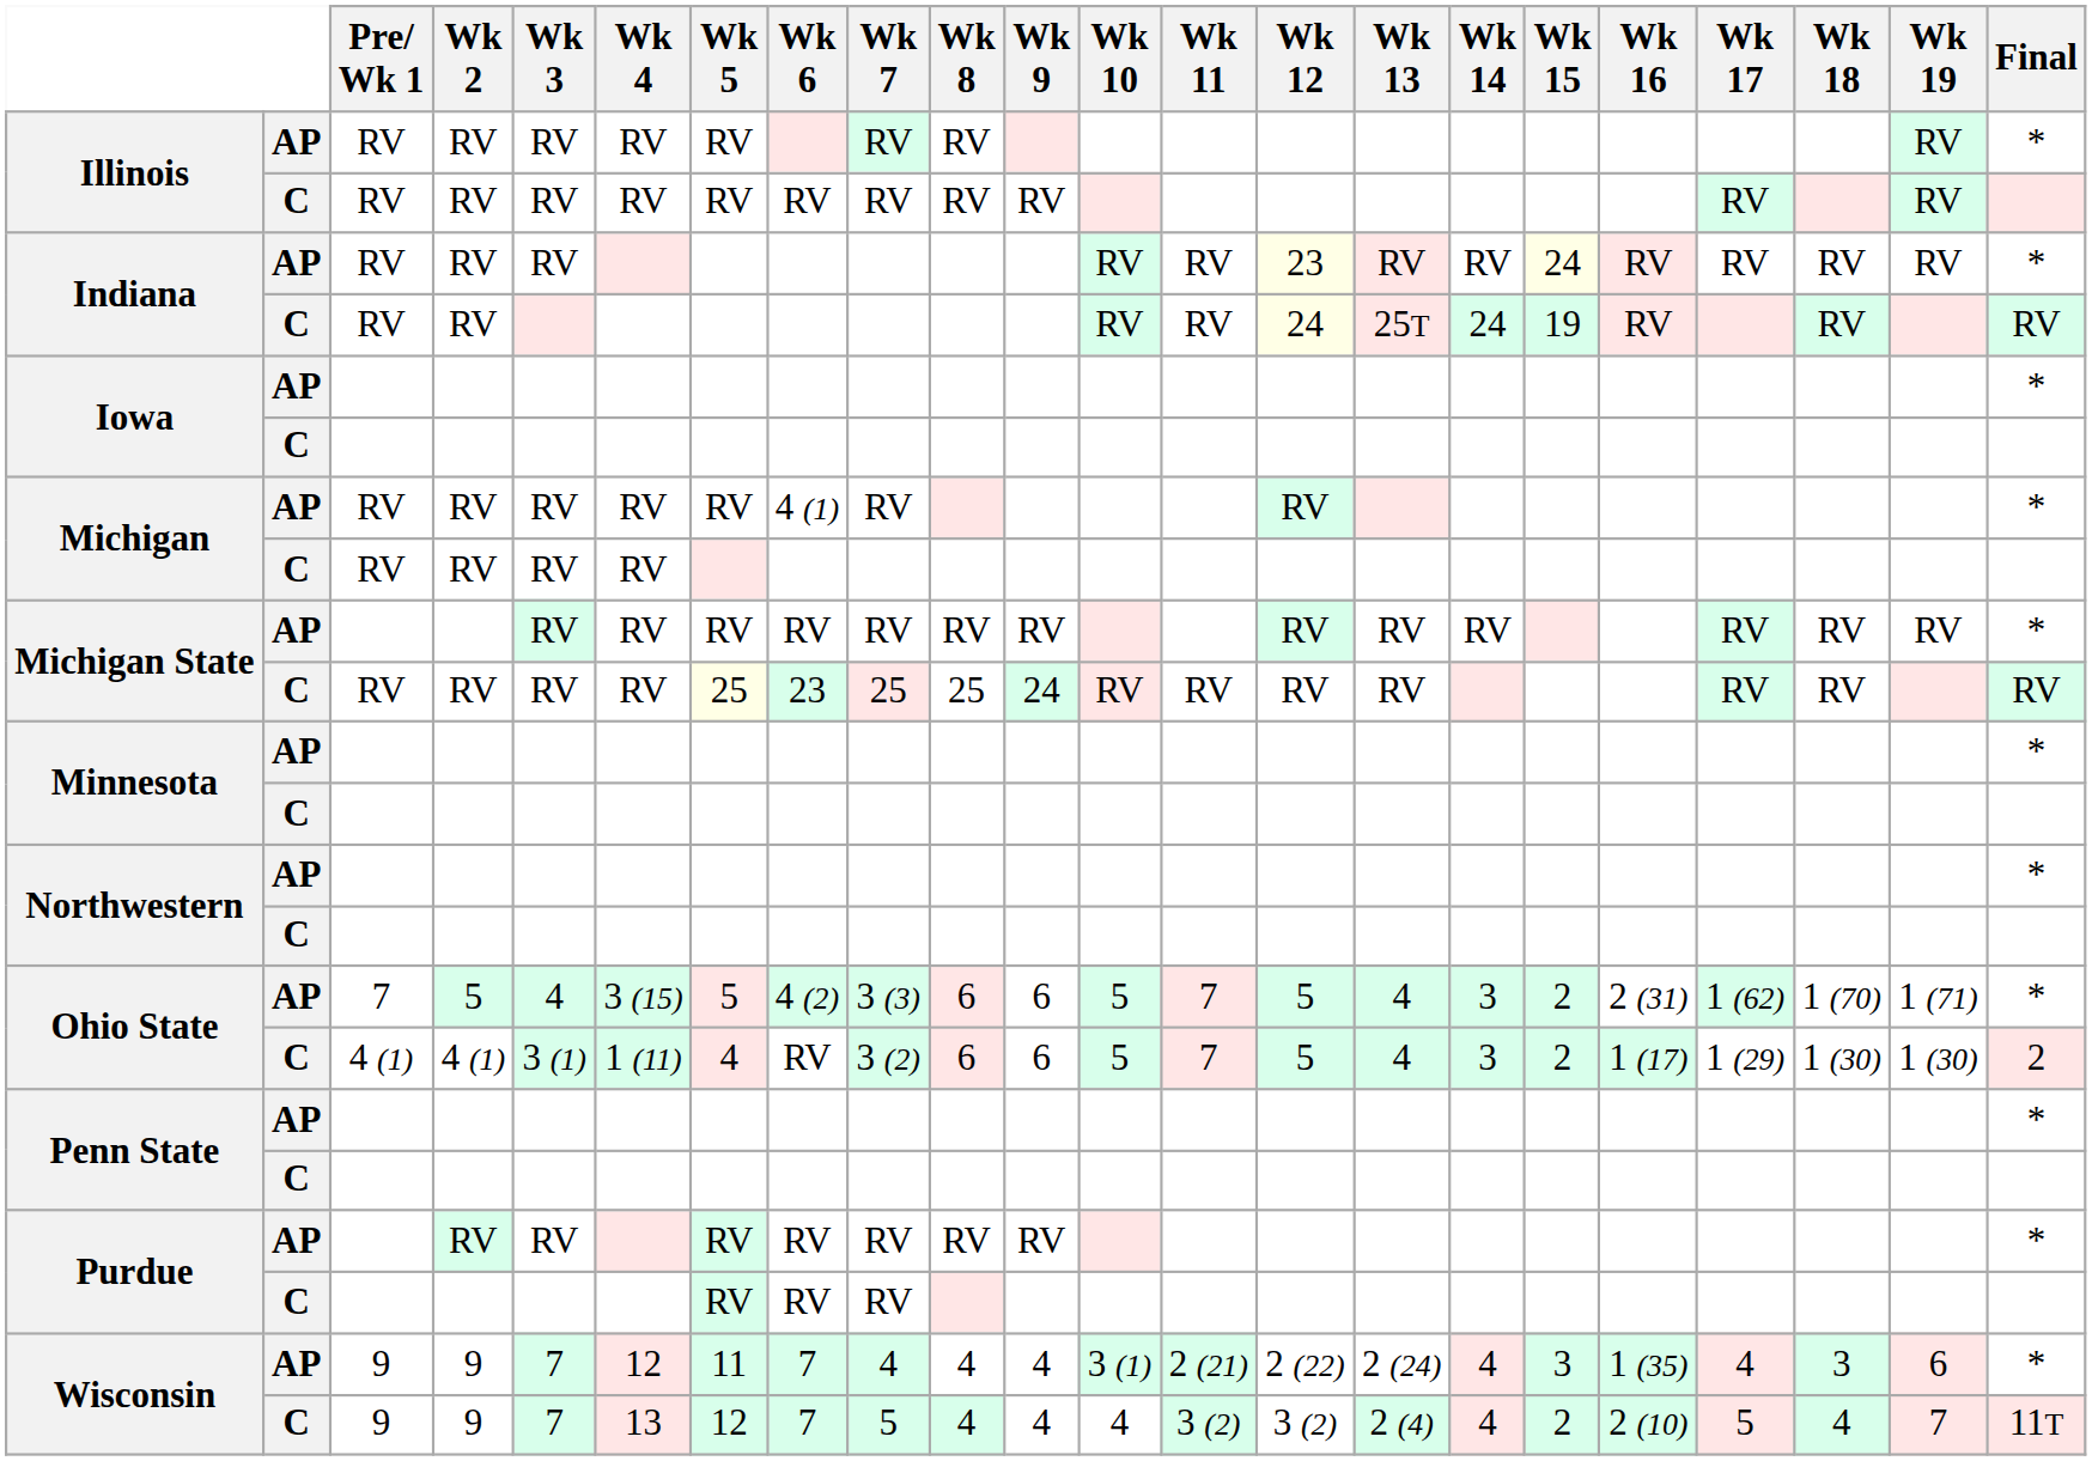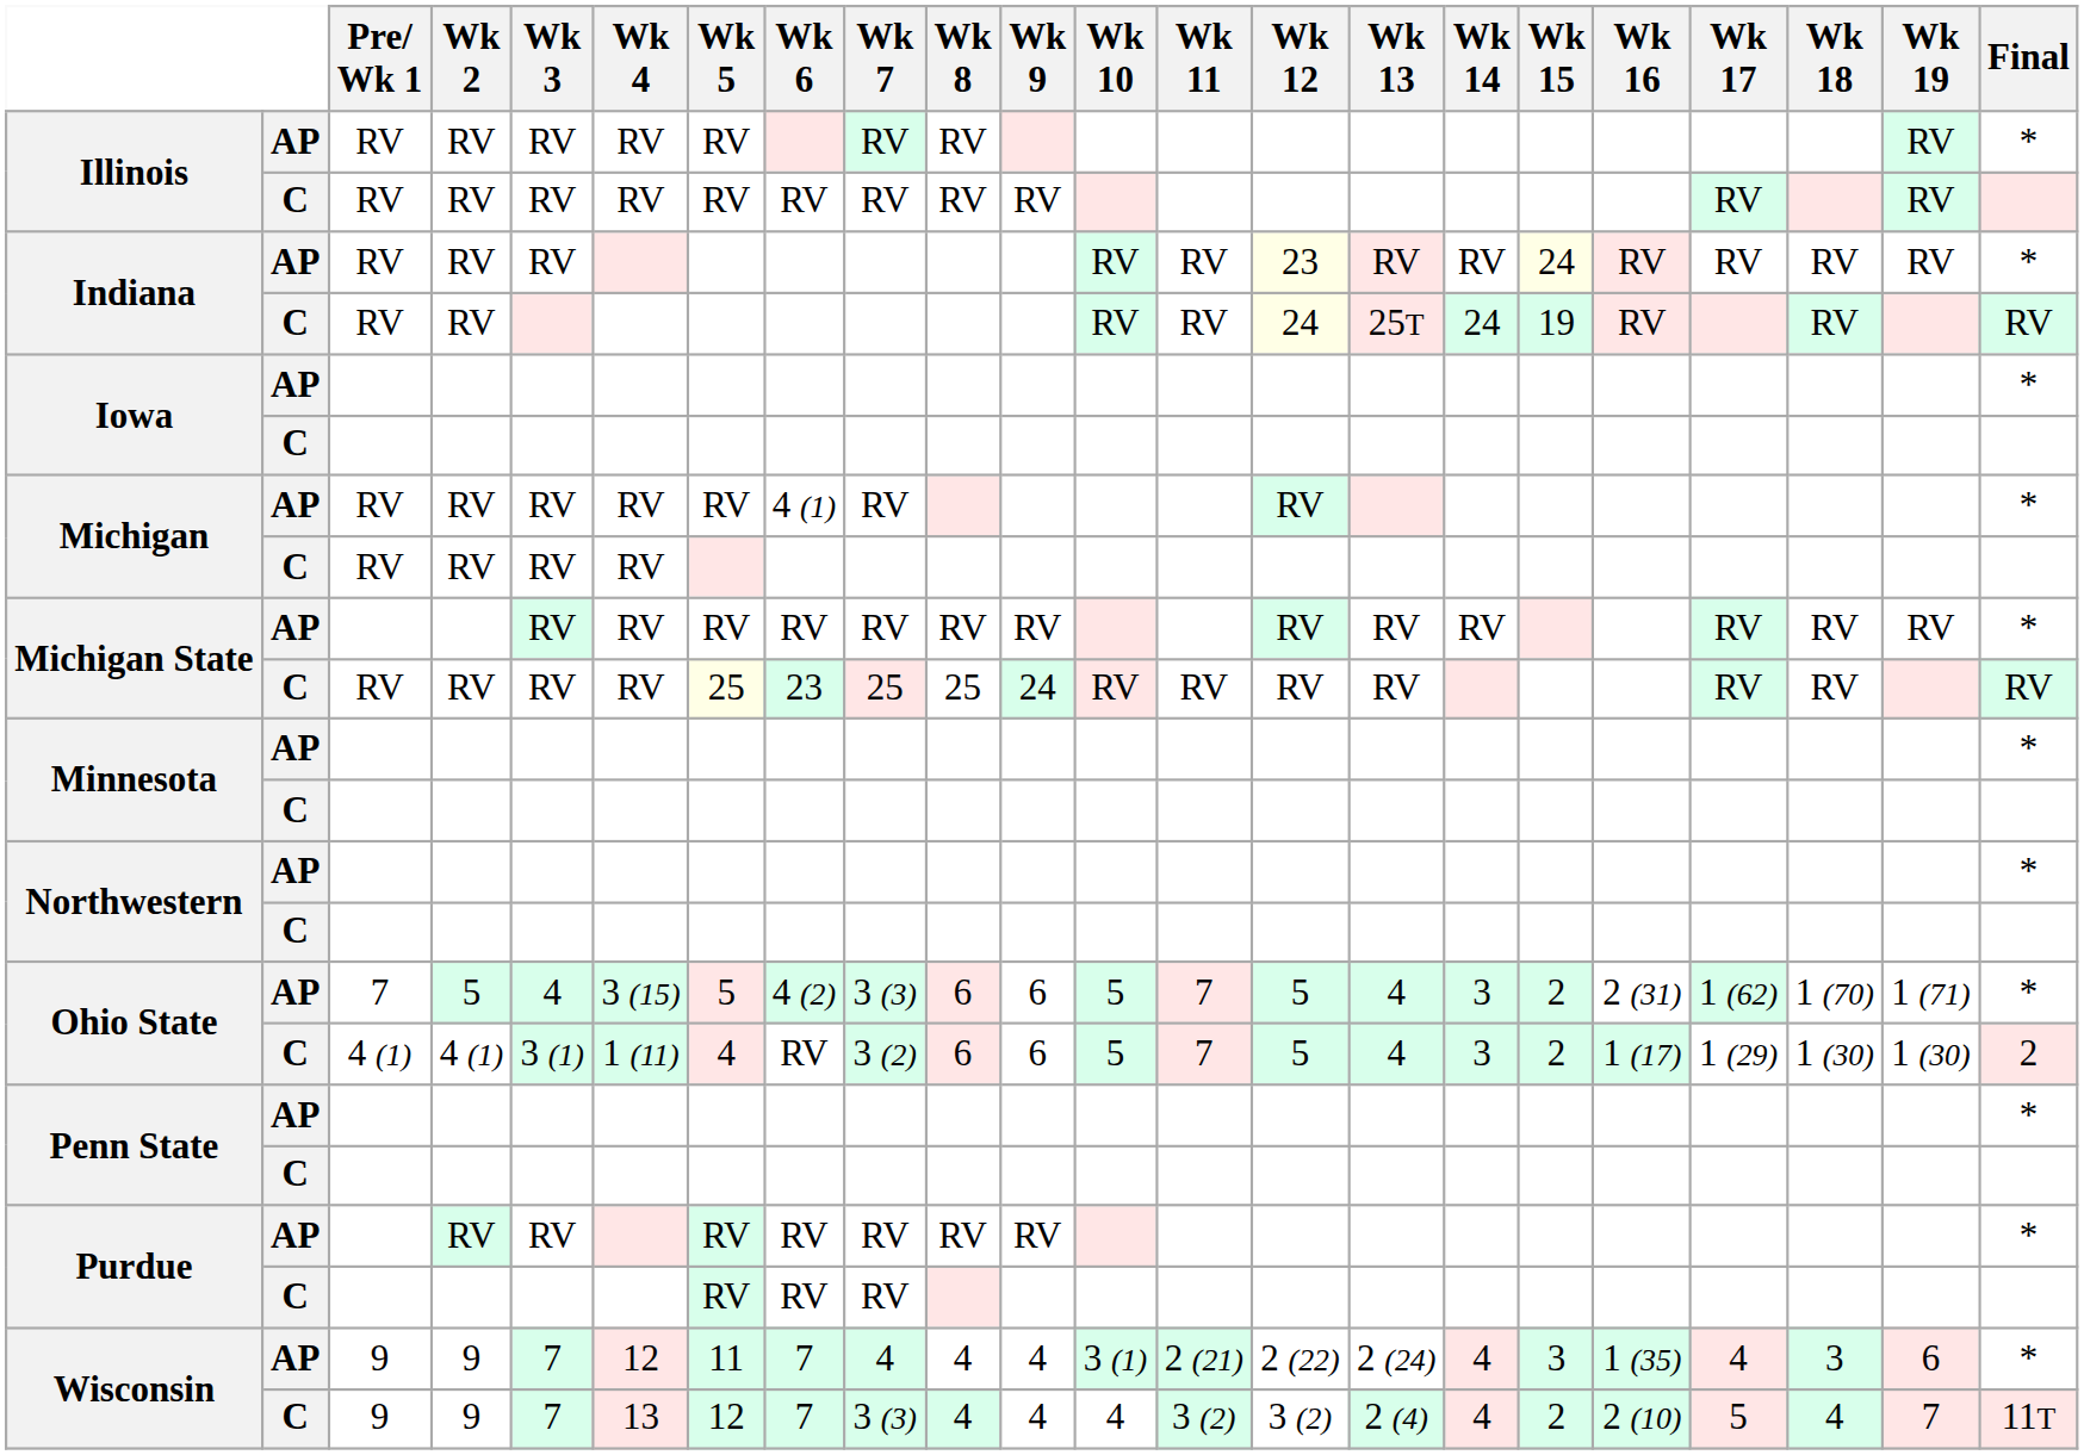 <table class="wikitable" style="white-space:nowrap;font-size:90%;text-align:center;">
 <tr>
 <th colspan=2 style="background:white; border-top-style:hidden; border-left-style:hidden;"> </th>
 <th>Pre/<br>Wk 1</th>
 <th>Wk<br>2</th>
 <th>Wk<br>3</th>
 <th>Wk<br>4</th>
 <th>Wk<br>5</th>
 <th>Wk<br>6</th>
 <th>Wk<br>7</th>
 <th>Wk<br>8</th>
 <th>Wk<br>9</th>
 <th>Wk<br>10</th>
 <th>Wk<br>11</th>
 <th>Wk<br>12</th>
 <th>Wk<br>13</th>
 <th>Wk<br>14</th>
 <th>Wk<br>15</th>
 <th>Wk<br>16</th>
 <th>Wk<br>17</th>
 <th>Wk<br>18</th>
 <th>Wk<br>19</th>
 <th>Final</th>
 </tr>
 <tr>
 <th rowspan=2 style=>Illinois</th>
 <th>AP</th>
 <td style="background:#FFF;">RV</td>
 <td style="background:#FFF;">RV</td>
 <td style="background:#FFF;">RV</td>
 <td style="background:#FFF;">RV</td>
 <td style="background:#FFF;">RV</td>
 <td style="background:#ffe6e6;"></td>
 <td style="background:#d8ffeb;">RV</td>
 <td style="background:#FFF;">RV</td>
 <td style="background:#ffe6e6;"></td>
 <td style="background:#FFF;"></td>
 <td style="background:#FFF;"></td>
 <td style="background:#FFF;"></td>
 <td style="background:#FFF;"></td>
 <td style="background:#FFF;"></td>
 <td style="background:#FFF;"></td>
 <td style="background:#FFF;"></td>
 <td style="background:#FFF;"></td>
 <td style="background:#FFF;"></td>
 <td style="background:#d8ffeb;">RV</td>
 <td style="background:#FFF;">*</td>
 </tr>
 <tr>
 <th>C</th>
 <td style="background:#FFF;">RV</td>
 <td style="background:#FFF;">RV</td>
 <td style="background:#FFF;">RV</td>
 <td style="background:#FFF;">RV</td>
 <td style="background:#FFF;">RV</td>
 <td style="background:#FFF;">RV</td>
 <td style="background:#FFF;">RV</td>
 <td style="background:#FFF;">RV</td>
 <td style="background:#FFF;">RV</td>
 <td style="background:#ffe6e6;"></td>
 <td style="background:#FFF;"></td>
 <td style="background:#FFF;"></td>
 <td style="background:#FFF;"></td>
 <td style="background:#FFF;"></td>
 <td style="background:#FFF;"></td>
 <td style="background:#FFF;"></td>
 <td style="background:#d8ffeb;">RV</td>
 <td style="background:#ffe6e6;"></td>
 <td style="background:#d8ffeb;">RV</td>
 <td style="background:#ffe6e6;"></td>
 </tr>
 <tr>
 <th rowspan=2 style=>Indiana</th>
 <th>AP</th>
 <td style="background:#FFF;">RV</td>
 <td style="background:#FFF;">RV</td>
 <td style="background:#FFF;">RV</td>
 <td style="background:#ffe6e6;"></td>
 <td style="background:#FFF;"></td>
 <td style="background:#FFF;"></td>
 <td style="background:#FFF;"></td>
 <td style="background:#FFF;"></td>
 <td style="background:#FFF;"></td>
 <td style="background:#d8ffeb;">RV</td>
 <td style="background:#FFF;">RV</td>
 <td style="background:#ffffe6;">23</td>
 <td style="background:#ffe6e6;">RV</td>
 <td style="background:#FFF;">RV</td>
 <td style="background:#ffffe6;">24</td>
 <td style="background:#ffe6e6;">RV</td>
 <td style="background:#FFF;">RV</td>
 <td style="background:#FFF;">RV</td>
 <td style="background:#FFF;">RV</td>
 <td style="background:#FFF;">*</td>
 </tr>
 <tr>
 <th>C</th>
 <td style="background:#FFF;">RV</td>
 <td style="background:#FFF;">RV</td>
 <td style="background:#ffe6e6;"></td>
 <td style="background:#FFF;"></td>
 <td style="background:#FFF;"></td>
 <td style="background:#FFF;"></td>
 <td style="background:#FFF;"></td>
 <td style="background:#FFF;"></td>
 <td style="background:#FFF;"></td>
 <td style="background:#d8ffeb;">RV</td>
 <td style="background:#FFF;">RV</td>
 <td style="background:#ffffe6;">24</td>
 <td style="background:#ffe6e6;">25<small>T</small></td>
 <td style="background:#d8ffeb;">24</td>
 <td style="background:#d8ffeb;">19</td>
 <td style="background:#ffe6e6;">RV</td>
 <td style="background:#ffe6e6;"></td>
 <td style="background:#d8ffeb;">RV</td>
 <td style="background:#ffe6e6;"></td>
 <td style="background:#d8ffeb;">RV</td>
 </tr>
 <tr>
 <th rowspan=2 style=>Iowa</th>
 <th>AP</th>
 <td style="background:#FFF;"></td>
 <td style="background:#FFF;"></td>
 <td style="background:#FFF;"></td>
 <td style="background:#FFF;"></td>
 <td style="background:#FFF;"></td>
 <td style="background:#FFF;"></td>
 <td style="background:#FFF;"></td>
 <td style="background:#FFF;"></td>
 <td style="background:#FFF;"></td>
 <td style="background:#FFF;"></td>
 <td style="background:#FFF;"></td>
 <td style="background:#FFF;"></td>
 <td style="background:#FFF;"></td>
 <td style="background:#FFF;"></td>
 <td style="background:#FFF;"></td>
 <td style="background:#FFF;"></td>
 <td style="background:#FFF;"></td>
 <td style="background:#FFF;"></td>
 <td style="background:#FFF;"></td>
 <td style="background:#FFF;">*</td>
 </tr>
 <tr>
 <th>C</th>
 <td style="background:#FFF;"></td>
 <td style="background:#FFF;"></td>
 <td style="background:#FFF;"></td>
 <td style="background:#FFF;"></td>
 <td style="background:#FFF;"></td>
 <td style="background:#FFF;"></td>
 <td style="background:#FFF;"></td>
 <td style="background:#FFF;"></td>
 <td style="background:#FFF;"></td>
 <td style="background:#FFF;"></td>
 <td style="background:#FFF;"></td>
 <td style="background:#FFF;"></td>
 <td style="background:#FFF;"></td>
 <td style="background:#FFF;"></td>
 <td style="background:#FFF;"></td>
 <td style="background:#FFF;"></td>
 <td style="background:#FFF;"></td>
 <td style="background:#FFF;"></td>
 <td style="background:#FFF;"></td>
 <td style="background:#FFF;"></td>
 </tr>
 <tr>
 <th rowspan=2 style=>Michigan</th>
 <th>AP</th>
 <td style="background:#FFF;">RV</td>
 <td style="background:#FFF;">RV</td>
 <td style="background:#FFF;">RV</td>
 <td style="background:#FFF;">RV</td>
 <td style="background:#FFF;">RV</td>
 <td style="background:#FFF;">4 <small><em>(1)</em></small></td>
 <td style="background:#FFF;">RV</td>
 <td style="background:#ffe6e6;"></td>
 <td style="background:#FFF;"></td>
 <td style="background:#FFF;"></td>
 <td style="background:#FFF;"></td>
 <td style="background:#d8ffeb;">RV</td>
 <td style="background:#ffe6e6;"></td>
 <td style="background:#FFF;"></td>
 <td style="background:#FFF;"></td>
 <td style="background:#FFF;"></td>
 <td style="background:#FFF;"></td>
 <td style="background:#FFF;"></td>
 <td style="background:#FFF;"></td>
 <td style="background:#FFF;">*</td>
 </tr>
 <tr>
 <th>C</th>
 <td style="background:#FFF;">RV</td>
 <td style="background:#FFF;">RV</td>
 <td style="background:#FFF;">RV</td>
 <td style="background:#FFF;">RV</td>
 <td style="background:#ffe6e6;"></td>
 <td style="background:#FFF;"></td>
 <td style="background:#FFF;"></td>
 <td style="background:#FFF;"></td>
 <td style="background:#FFF;"></td>
 <td style="background:#FFF;"></td>
 <td style="background:#FFF;"></td>
 <td style="background:#FFF;"></td>
 <td style="background:#FFF;"></td>
 <td style="background:#FFF;"></td>
 <td style="background:#FFF;"></td>
 <td style="background:#FFF;"></td>
 <td style="background:#FFF;"></td>
 <td style="background:#FFF;"></td>
 <td style="background:#FFF;"></td>
 <td style="background:#FFF;"></td>
 </tr>
 <tr>
 <th rowspan=2 style=>Michigan State</th>
 <th>AP</th>
 <td style="background:#FFF;"></td>
 <td style="background:#FFF;"></td>
 <td style="background:#d8ffeb;">RV</td>
 <td style="background:#FFF;">RV</td>
 <td style="background:#FFF;">RV</td>
 <td style="background:#FFF;">RV</td>
 <td style="background:#FFF;">RV</td>
 <td style="background:#FFF;">RV</td>
 <td style="background:#FFF;">RV</td>
 <td style="background:#ffe6e6;"></td>
 <td style="background:#FFF;"></td>
 <td style="background:#d8ffeb;">RV</td>
 <td style="background:#FFF;">RV</td>
 <td style="background:#FFF;">RV</td>
 <td style="background:#ffe6e6;"></td>
 <td style="background:#FFF;"></td>
 <td style="background:#d8ffeb;">RV</td>
 <td style="background:#FFF;">RV</td>
 <td style="background:#FFF;">RV</td>
 <td style="background:#FFF;">*</td>
 </tr>
 <tr>
 <th>C</th>
 <td style="background:#FFF;">RV</td>
 <td style="background:#FFF;">RV</td>
 <td style="background:#FFF;">RV</td>
 <td style="background:#FFF;">RV</td>
 <td style="background:#ffffe6;">25</td>
 <td style="background:#d8ffeb;">23</td>
 <td style="background:#ffe6e6;">25</td>
 <td style="background:#FFF;">25</td>
 <td style="background:#d8ffeb;">24</td>
 <td style="background:#ffe6e6;">RV</td>
 <td style="background:#FFF;">RV</td>
 <td style="background:#FFF;">RV</td>
 <td style="background:#FFF;">RV</td>
 <td style="background:#ffe6e6;"></td>
 <td style="background:#FFF;"></td>
 <td style="background:#FFF;"></td>
 <td style="background:#d8ffeb;">RV</td>
 <td style="background:#FFF;">RV</td>
 <td style="background:#ffe6e6;"></td>
 <td style="background:#d8ffeb;">RV</td>
 </tr>
 <tr>
 <th rowspan=2 style=>Minnesota</th>
 <th>AP</th>
 <td style="background:#FFF;"></td>
 <td style="background:#FFF;"></td>
 <td style="background:#FFF;"></td>
 <td style="background:#fff;"></td>
 <td style="background:#FFF;"></td>
 <td style="background:#FFF;"></td>
 <td style="background:#FFF;"></td>
 <td style="background:#FFF;"></td>
 <td style="background:#FFF;"></td>
 <td style="background:#FFF;"></td>
 <td style="background:#FFF;"></td>
 <td style="background:#FFF;"></td>
 <td style="background:#FFF;"></td>
 <td style="background:#FFF;"></td>
 <td style="background:#FFF;"></td>
 <td style="background:#FFF;"></td>
 <td style="background:#FFF;"></td>
 <td style="background:#FFF;"></td>
 <td style="background:#FFF;"></td>
 <td style="background:#FFF;">*</td>
 </tr>
 <tr>
 <th>C</th>
 <td style="background:#FFF;"></td>
 <td style="background:#FFF;"></td>
 <td style="background:#FFF;"></td>
 <td style="background:#fff;"></td>
 <td style="background:#FFF;"></td>
 <td style="background:#FFF;"></td>
 <td style="background:#FFF;"></td>
 <td style="background:#FFF;"></td>
 <td style="background:#FFF;"></td>
 <td style="background:#FFF;"></td>
 <td style="background:#FFF;"></td>
 <td style="background:#FFF;"></td>
 <td style="background:#FFF;"></td>
 <td style="background:#FFF;"></td>
 <td style="background:#FFF;"></td>
 <td style="background:#FFF;"></td>
 <td style="background:#FFF;"></td>
 <td style="background:#FFF;"></td>
 <td style="background:#FFF;"></td>
 <td style="background:#FFF;"></td>
 </tr>
 <tr>
 <th rowspan=2 style=>Northwestern</th>
 <th>AP</th>
 <td style="background:#FFF;"></td>
 <td style="background:#FFF;"></td>
 <td style="background:#FFF;"></td>
 <td style="background:#FFF;"></td>
 <td style="background:#FFF;"></td>
 <td style="background:#FFF;"></td>
 <td style="background:#FFF;"></td>
 <td style="background:#FFF;"></td>
 <td style="background:#FFF;"></td>
 <td style="background:#FFF;"></td>
 <td style="background:#FFF;"></td>
 <td style="background:#FFF;"></td>
 <td style="background:#FFF;"></td>
 <td style="background:#FFF;"></td>
 <td style="background:#FFF;"></td>
 <td style="background:#FFF;"></td>
 <td style="background:#FFF;"></td>
 <td style="background:#FFF;"></td>
 <td style="background:#FFF;"></td>
 <td style="background:#FFF;">*</td>
 </tr>
 <tr>
 <th>C</th>
 <td style="background:#FFF;"></td>
 <td style="background:#FFF;"></td>
 <td style="background:#FFF;"></td>
 <td style="background:#FFF;"></td>
 <td style="background:#FFF;"></td>
 <td style="background:#FFF;"></td>
 <td style="background:#FFF;"></td>
 <td style="background:#FFF;"></td>
 <td style="background:#FFF;"></td>
 <td style="background:#FFF;"></td>
 <td style="background:#FFF;"></td>
 <td style="background:#FFF;"></td>
 <td style="background:#FFF;"></td>
 <td style="background:#FFF;"></td>
 <td style="background:#FFF;"></td>
 <td style="background:#FFF;"></td>
 <td style="background:#FFF;"></td>
 <td style="background:#FFF;"></td>
 <td style="background:#FFF;"></td>
 <td style="background:#FFF;"></td>
 </tr>
 <tr>
 <th rowspan=2 style=>Ohio State</th>
 <th>AP</th>
 <td style="background:#FFF;">7</td>
 <td style="background:#d8ffeb;">5</td>
 <td style="background:#d8ffeb;">4</td>
 <td style="background:#d8ffeb;">3 <small><em>(15)</em></small></td>
 <td style="background:#ffe6e6;">5</td>
 <td style="background:#d8ffeb;">4 <small><em>(2)</em></small></td>
 <td style="background:#d8ffeb;">3 <small><em>(3)</em></small></td>
 <td style="background:#ffe6e6;">6</td>
 <td style="background:#FFF;">6</td>
 <td style="background:#d8ffeb;">5</td>
 <td style="background:#ffe6e6;">7</td>
 <td style="background:#d8ffeb;">5</td>
 <td style="background:#d8ffeb;">4</td>
 <td style="background:#d8ffeb;">3</td>
 <td style="background:#d8ffeb;">2</td>
 <td style="background:#FFF;">2 <small><em>(31)</em></small></td>
 <td style="background:#d8ffeb;">1 <small><em>(62)</em></small></td>
 <td style="background:#FFF;">1 <small><em>(70)</em></small></td>
 <td style="background:#FFF;">1 <small><em>(71)</em></small></td>
 <td style="background:#FFF;">*</td>
 </tr>
 <tr>
 <th>C</th>
 <td style="background:#FFF;">4 <small><em>(1)</em></small></td>
 <td style="background:#FFF;">4 <small><em>(1)</em></small></td>
 <td style="background:#d8ffeb;">3 <small><em>(1)</em></small></td>
 <td style="background:#d8ffeb;">1 <small><em>(11)</em></small></td>
 <td style="background:#ffe6e6;">4</td>
 <td style="background:#FFF;">RV</td>
 <td style="background:#d8ffeb;">3 <small><em>(2)</em></small></td>
 <td style="background:#ffe6e6;">6</td>
 <td style="background:#FFF;">6</td>
 <td style="background:#d8ffeb;">5</td>
 <td style="background:#ffe6e6;">7</td>
 <td style="background:#d8ffeb;">5</td>
 <td style="background:#d8ffeb;">4</td>
 <td style="background:#d8ffeb;">3</td>
 <td style="background:#d8ffeb;">2</td>
 <td style="background:#d8ffeb;">1 <small><em>(17)</em></small></td>
 <td style="background:#FFF;">1 <small><em>(29)</em></small></td>
 <td style="background:#FFF;">1 <small><em>(30)</em></small></td>
 <td style="background:#FFF;">1 <small><em>(30)</em></small></td>
 <td style="background:#ffe6e6;">2</td>
 </tr>
 <tr>
 <th rowspan=2 style=>Penn State</th>
 <th>AP</th>
 <td style="background:#FFF;"></td>
 <td style="background:#FFF;"></td>
 <td style="background:#FFF;"></td>
 <td style="background:#FFF;"></td>
 <td style="background:#FFF;"></td>
 <td style="background:#FFF;"></td>
 <td style="background:#FFF;"></td>
 <td style="background:#FFF;"></td>
 <td style="background:#FFF;"></td>
 <td style="background:#FFF;"></td>
 <td style="background:#FFF;"></td>
 <td style="background:#FFF;"></td>
 <td style="background:#FFF;"></td>
 <td style="background:#FFF;"></td>
 <td style="background:#FFF;"></td>
 <td style="background:#FFF;"></td>
 <td style="background:#FFF;"></td>
 <td style="background:#FFF;"></td>
 <td style="background:#FFF;"></td>
 <td style="background:#FFF;">*</td>
 </tr>
 <tr>
 <th>C</th>
 <td style="background:#FFF;"></td>
 <td style="background:#FFF;"></td>
 <td style="background:#FFF;"></td>
 <td style="background:#FFF;"></td>
 <td style="background:#FFF;"></td>
 <td style="background:#FFF;"></td>
 <td style="background:#FFF;"></td>
 <td style="background:#FFF;"></td>
 <td style="background:#FFF;"></td>
 <td style="background:#FFF;"></td>
 <td style="background:#FFF;"></td>
 <td style="background:#FFF;"></td>
 <td style="background:#FFF;"></td>
 <td style="background:#FFF;"></td>
 <td style="background:#FFF;"></td>
 <td style="background:#FFF;"></td>
 <td style="background:#FFF;"></td>
 <td style="background:#FFF;"></td>
 <td style="background:#FFF;"></td>
 <td style="background:#FFF;"></td>
 </tr>
 <tr>
 <th rowspan=2 style=>Purdue</th>
 <th>AP</th>
 <td style="background:#FFF;"></td>
 <td style="background:#d8ffeb;">RV</td>
 <td style="background:#FFF;">RV</td>
 <td style="background:#ffe6e6;"></td>
 <td style="background:#d8ffeb;">RV</td>
 <td style="background:#FFF;">RV</td>
 <td style="background:#FFF;">RV</td>
 <td style="background:#FFF;">RV</td>
 <td style="background:#FFF;">RV</td>
 <td style="background:#ffe6e6;"></td>
 <td style="background:#FFF;"></td>
 <td style="background:#FFF;"></td>
 <td style="background:#FFF;"></td>
 <td style="background:#FFF;"></td>
 <td style="background:#FFF;"></td>
 <td style="background:#FFF;"></td>
 <td style="background:#FFF;"></td>
 <td style="background:#FFF;"></td>
 <td style="background:#FFF;"></td>
 <td style="background:#FFF;">*</td>
 </tr>
 <tr>
 <th>C</th>
 <td style="background:#FFF;"></td>
 <td style="background:#FFF;"></td>
 <td style="background:#FFF;"></td>
 <td style="background:#FFF;"></td>
 <td style="background:#d8ffeb;">RV</td>
 <td style="background:#FFF;">RV</td>
 <td style="background:#FFF;">RV</td>
 <td style="background:#ffe6e6;"></td>
 <td style="background:#FFF;"></td>
 <td style="background:#FFF;"></td>
 <td style="background:#FFF;"></td>
 <td style="background:#FFF;"></td>
 <td style="background:#FFF;"></td>
 <td style="background:#FFF;"></td>
 <td style="background:#FFF;"></td>
 <td style="background:#FFF;"></td>
 <td style="background:#FFF;"></td>
 <td style="background:#FFF;"></td>
 <td style="background:#FFF;"></td>
 <td style="background:#FFF;"></td>
 </tr>
 <tr>
 <th rowspan=2 style=>Wisconsin</th>
 <th>AP</th>
 <td style="background:#FFF;">9</td>
 <td style="background:#FFF;">9</td>
 <td style="background:#d8ffeb;">7</td>
 <td style="background:#ffe6e6;">12</td>
 <td style="background:#d8ffeb;">11</td>
 <td style="background:#d8ffeb;">7</td>
 <td style="background:#d8ffeb;">4</td>
 <td style="background:#FFF;">4</td>
 <td style="background:#FFF;">4</td>
 <td style="background:#d8ffeb;">3 <small><em>(1)</em></small></td>
 <td style="background:#d8ffeb;">2 <small><em>(21)</em></small></td>
 <td style="background:#FFF;">2 <small><em>(22)</em></small></td>
 <td style="background:#FFF;">2 <small><em>(24)</em></small></td>
 <td style="background:#ffe6e6;">4</td>
 <td style="background:#d8ffeb;">3</td>
 <td style="background:#d8ffeb;">1 <small><em>(35)</em></small></td>
 <td style="background:#ffe6e6;">4</td>
 <td style="background:#d8ffeb;">3</td>
 <td style="background:#ffe6e6;">6</td>
 <td style="background:#FFF;">*</td>
 </tr>
 <tr>
 <th>C</th>
 <td style="background:#FFF;">9</td>
 <td style="background:#FFF;">9</td>
 <td style="background:#d8ffeb;">7</td>
 <td style="background:#ffe6e6;">13</td>
 <td style="background:#d8ffeb;">12</td>
 <td style="background:#d8ffeb;">7</td>
-<td style="background:#d8ffeb;">5</td>
+<td style="background:#d8ffeb;">3 <small><em>(3)</em></small></td>
 <td style="background:#d8ffeb;">4</td>
 <td style="background:#FFF;">4</td>
 <td style="background:#FFF;">4</td>
 <td style="background:#d8ffeb;">3 <small><em>(2)</em></small></td>
 <td style="background:#FFF;">3 <small><em>(2)</em></small></td>
 <td style="background:#d8ffeb;">2 <small><em>(4)</em></small></td>
 <td style="background:#ffe6e6;">4</td>
 <td style="background:#d8ffeb;">2</td>
 <td style="background:#d8ffeb;">2 <small><em>(10)</em></small></td>
 <td style="background:#ffe6e6;">5</td>
 <td style="background:#d8ffeb;">4</td>
 <td style="background:#ffe6e6;">7</td>
 <td style="background:#ffe6e6;">11<small>T</small></td>
 </tr>
 </table>
